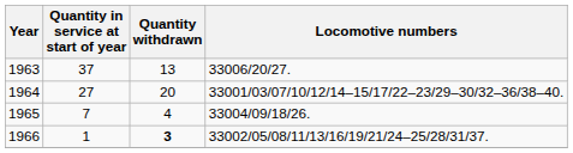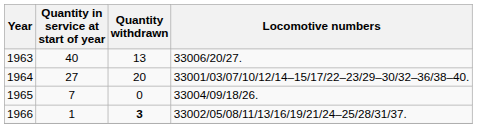 <table class=wikitable style=text-align:center>
 <tr>
 <th>Year</th>
 <th>Quantity in<br>service at<br> start of year</th>
 <th>Quantity<br>withdrawn</th>
 <th>Locomotive numbers</th>
 </tr>
 <tr>
 <td>1963</td>
-<td>37</td>
+<td>40</td>
 <td>13</td>
 <td align=left>33006/20/27.</td>
 </tr>
 <tr>
 <td>1964</td>
 <td>27</td>
 <td>20</td>
 <td align=left>33001/03/07/10/12/14–15/17/22–23/29–30/32–36/38–40.</td>
 </tr>
 <tr>
 <td>1965</td>
 <td>7</td>
-<td>4</td>
+<td>0</td>
 <td align=left>33004/09/18/26.</td>
 </tr>
 <tr>
 <td>1966</td>
 <td>1</td>
 <td><strong>3</strong></td>
 <td align=left>33002/05/08/11/13/16/19/21/24–25/28/31/37.</td>
 </tr>
 <tr>
 </tr>
 </table>
